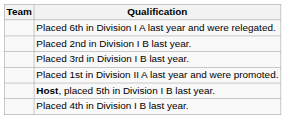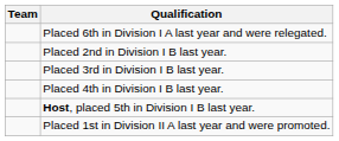 <table class="wikitable">
 <tr>
 <th>Team</th>
 <th>Qualification</th>
 </tr>
 <tr>
 <td></td>
 <td>Placed 6th in Division I A last year and were relegated.</td>
 </tr>
 <tr>
 <td></td>
 <td>Placed 2nd in Division I B last year.</td>
 </tr>
 <tr>
 <td></td>
 <td>Placed 3rd in Division I B last year.</td>
 </tr>
 <tr>
 <td></td>
-<td>Placed 1st in Division II A last year and were promoted.</td>
+<td>Placed 4th in Division I B last year.</td>
 </tr>
 <tr>
 <td></td>
 <td><strong>Host</strong>, placed 5th in Division I B last year.</td>
 </tr>
 <tr>
 <td></td>
-<td>Placed 4th in Division I B last year.</td>
+<td>Placed 1st in Division II A last year and were promoted.</td>
 </tr>
 </table>
